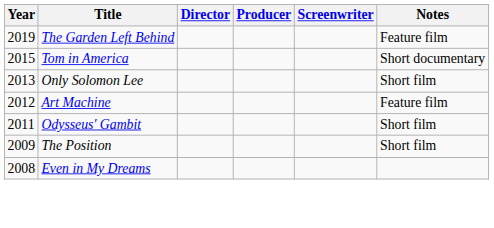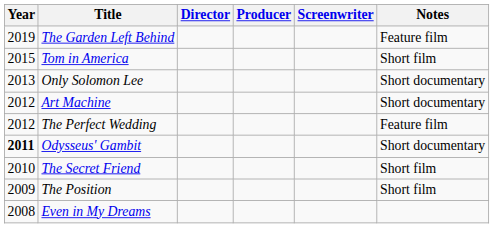 <table class="wikitable sortable">
 <tr>
 <th>Year</th>
 <th>Title</th>
 <th><a href='#'>Director</a></th>
 <th><a href='#'>Producer</a></th>
 <th><a href='#'>Screenwriter</a></th>
 <th>Notes</th>
 </tr>
 <tr>
 <td>2019</td>
 <td><em><a href='#'>The Garden Left Behind</a></em></td>
 <td></td>
 <td></td>
 <td></td>
 <td>Feature film</td>
 </tr>
 <tr>
 <td>2015</td>
 <td><em><a href='#'>Tom in America</a></em></td>
 <td></td>
 <td></td>
 <td></td>
-<td>Short documentary</td>
+<td>Short film</td>
 </tr>
 <tr>
 <td>2013</td>
 <td><em>Only Solomon Lee</em></td>
 <td></td>
 <td></td>
 <td></td>
-<td>Short film</td>
+<td>Short documentary</td>
 </tr>
 <tr>
 <td>2012</td>
 <td><em><a href='#'>Art Machine</a></em></td>
 <td></td>
 <td></td>
 <td></td>
+<td>Short documentary</td>
+</tr>
+<tr>
+<td>2012</td>
+<td><em>The Perfect Wedding</em></td>
+<td></td>
+<td></td>
+<td></td>
 <td>Feature film</td>
 </tr>
 <tr>
-<td>2011</td>
+<td><strong>2011</strong></td>
 <td><em><a href='#'>Odysseus' Gambit</a></em></td>
+<td></td>
+<td></td>
+<td></td>
+<td>Short documentary</td>
+</tr>
+<tr>
+<td>2010</td>
+<td><em><a href='#'>The Secret Friend</a></em></td>
 <td></td>
 <td></td>
 <td></td>
 <td>Short film</td>
 </tr>
 <tr>
 <td>2009</td>
 <td><em>The Position</em></td>
 <td></td>
 <td></td>
 <td></td>
 <td>Short film</td>
 </tr>
 <tr>
 <td>2008</td>
 <td><em><a href='#'>Even in My Dreams</a></em></td>
 <td></td>
 <td></td>
 <td></td>
 <td></td>
 </tr>
 </table>
